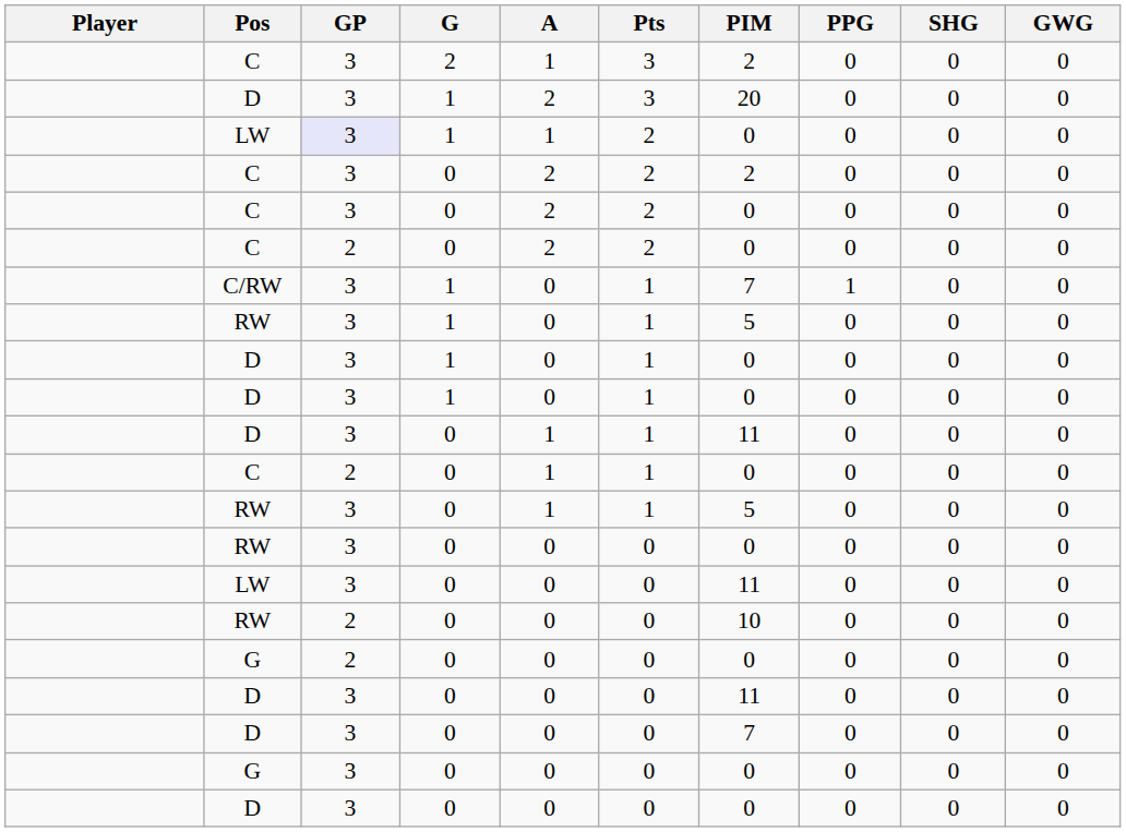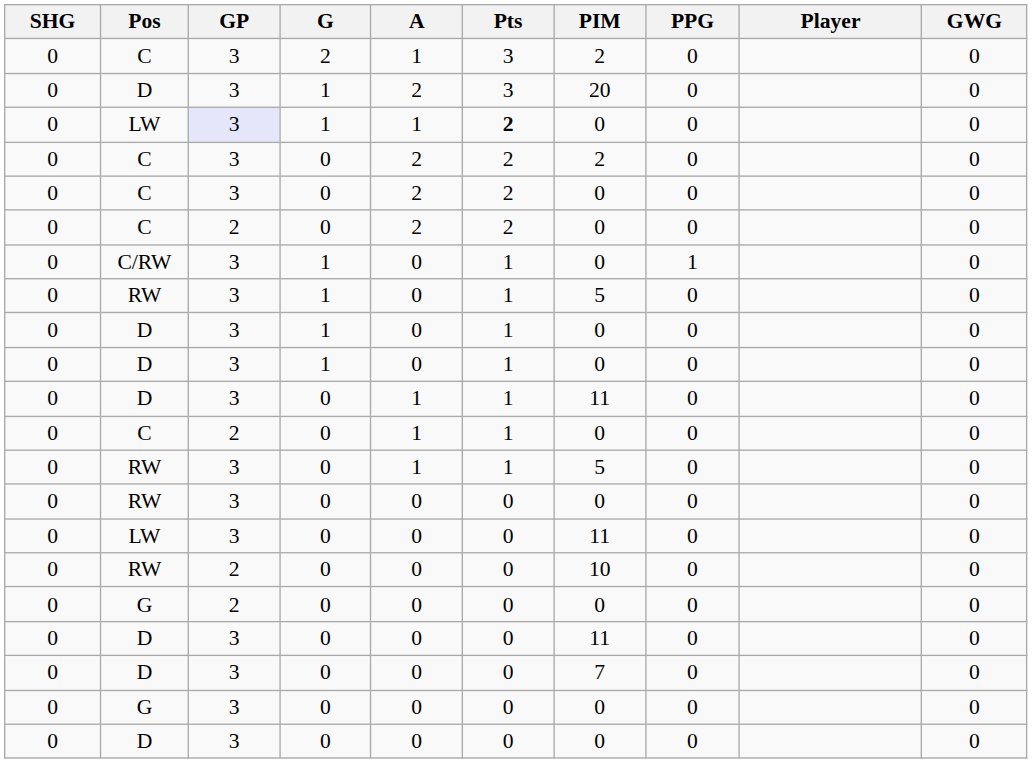 <table class="wikitable sortable" width="60%">
 <tr ALIGN="center">
-<th bgcolor="#DDDDFF" width="10%">Player</th>
+<th bgcolor="#DDDDFF" width="5%" title="Short-handed Goals">SHG</th>
 <th bgcolor="#DDDDFF" width="3%" title="Position">Pos</th>
 <th bgcolor="#DDDDFF" width="5%" title="Games played">GP</th>
 <th bgcolor="#DDDDFF" width="5%" title="Goals">G</th>
 <th bgcolor="#DDDDFF" width="5%" title="Assists">A</th>
 <th bgcolor="#DDDDFF" width="5%" title="Points">Pts</th>
 <th bgcolor="#DDDDFF" width="5%" title="Penalties in Minutes">PIM</th>
 <th bgcolor="#DDDDFF" width="5%" title="Power Play Goals">PPG</th>
-<th bgcolor="#DDDDFF" width="5%" title="Short-handed Goals">SHG</th>
+<th bgcolor="#DDDDFF" width="10%">Player</th>
 <th bgcolor="#DDDDFF" width="5%" title="Game-winning Goals">GWG</th>
 </tr>
 <tr align="center">
-<td align="right"></td>
+<td>0</td>
 <td>C</td>
 <td>3</td>
 <td>2</td>
 <td>1</td>
 <td>3</td>
 <td>2</td>
 <td>0</td>
-<td>0</td>
+<td align="right"></td>
 <td>0</td>
 </tr>
 <tr align="center">
-<td align="right"></td>
+<td>0</td>
 <td>D</td>
 <td>3</td>
 <td>1</td>
 <td>2</td>
 <td>3</td>
 <td>20</td>
 <td>0</td>
-<td>0</td>
+<td align="right"></td>
 <td>0</td>
 </tr>
 <tr align="center">
-<td align="right"></td>
+<td>0</td>
 <td>LW</td>
 <td style="background: lavender;">3</td>
 <td>1</td>
 <td>1</td>
-<td>2</td>
+<td><strong>2</strong></td>
 <td>0</td>
 <td>0</td>
-<td>0</td>
+<td align="right"></td>
 <td>0</td>
 </tr>
 <tr align="center">
-<td align="right"></td>
+<td>0</td>
 <td>C</td>
 <td>3</td>
 <td>0</td>
 <td>2</td>
 <td>2</td>
 <td>2</td>
 <td>0</td>
-<td>0</td>
+<td align="right"></td>
 <td>0</td>
 </tr>
 <tr align="center">
-<td align="right"></td>
+<td>0</td>
 <td>C</td>
 <td>3</td>
 <td>0</td>
 <td>2</td>
 <td>2</td>
 <td>0</td>
 <td>0</td>
-<td>0</td>
+<td align="right"></td>
 <td>0</td>
 </tr>
 <tr align="center">
-<td align="right"></td>
+<td>0</td>
 <td>C</td>
 <td>2</td>
 <td>0</td>
 <td>2</td>
 <td>2</td>
 <td>0</td>
 <td>0</td>
-<td>0</td>
+<td align="right"></td>
 <td>0</td>
 </tr>
 <tr align="center">
-<td align="right"></td>
+<td>0</td>
 <td>C/RW</td>
 <td>3</td>
 <td>1</td>
 <td>0</td>
 <td>1</td>
-<td>7</td>
+<td>0</td>
 <td>1</td>
-<td>0</td>
+<td align="right"></td>
 <td>0</td>
 </tr>
 <tr align="center">
-<td align="right"></td>
+<td>0</td>
 <td>RW</td>
 <td>3</td>
 <td>1</td>
 <td>0</td>
 <td>1</td>
 <td>5</td>
 <td>0</td>
-<td>0</td>
+<td align="right"></td>
 <td>0</td>
 </tr>
 <tr align="center">
-<td align="right"></td>
+<td>0</td>
 <td>D</td>
 <td>3</td>
 <td>1</td>
 <td>0</td>
 <td>1</td>
 <td>0</td>
 <td>0</td>
-<td>0</td>
+<td align="right"></td>
 <td>0</td>
 </tr>
 <tr align="center">
-<td align="right"></td>
+<td>0</td>
 <td>D</td>
 <td>3</td>
 <td>1</td>
 <td>0</td>
 <td>1</td>
 <td>0</td>
 <td>0</td>
-<td>0</td>
+<td align="right"></td>
 <td>0</td>
 </tr>
 <tr align="center">
-<td align="right"></td>
+<td>0</td>
 <td>D</td>
 <td>3</td>
 <td>0</td>
 <td>1</td>
 <td>1</td>
 <td>11</td>
 <td>0</td>
-<td>0</td>
+<td align="right"></td>
 <td>0</td>
 </tr>
 <tr align="center">
-<td align="right"></td>
+<td>0</td>
 <td>C</td>
 <td>2</td>
 <td>0</td>
 <td>1</td>
 <td>1</td>
 <td>0</td>
 <td>0</td>
-<td>0</td>
+<td align="right"></td>
 <td>0</td>
 </tr>
 <tr align="center">
-<td align="right"></td>
+<td>0</td>
 <td>RW</td>
 <td>3</td>
 <td>0</td>
 <td>1</td>
 <td>1</td>
 <td>5</td>
 <td>0</td>
-<td>0</td>
+<td align="right"></td>
 <td>0</td>
 </tr>
 <tr align="center">
-<td align="right"></td>
+<td>0</td>
 <td>RW</td>
 <td>3</td>
 <td>0</td>
 <td>0</td>
 <td>0</td>
 <td>0</td>
 <td>0</td>
-<td>0</td>
+<td align="right"></td>
 <td>0</td>
 </tr>
 <tr align="center">
-<td align="right"></td>
+<td>0</td>
 <td>LW</td>
 <td>3</td>
 <td>0</td>
 <td>0</td>
 <td>0</td>
 <td>11</td>
 <td>0</td>
-<td>0</td>
+<td align="right"></td>
 <td>0</td>
 </tr>
 <tr align="center">
-<td align="right"></td>
+<td>0</td>
 <td>RW</td>
 <td>2</td>
 <td>0</td>
 <td>0</td>
 <td>0</td>
 <td>10</td>
 <td>0</td>
-<td>0</td>
+<td align="right"></td>
 <td>0</td>
 </tr>
 <tr align="center">
-<td align="right"></td>
+<td>0</td>
 <td>G</td>
 <td>2</td>
 <td>0</td>
 <td>0</td>
 <td>0</td>
 <td>0</td>
 <td>0</td>
-<td>0</td>
+<td align="right"></td>
 <td>0</td>
 </tr>
 <tr align="center">
-<td align="right"></td>
+<td>0</td>
 <td>D</td>
 <td>3</td>
 <td>0</td>
 <td>0</td>
 <td>0</td>
 <td>11</td>
 <td>0</td>
-<td>0</td>
+<td align="right"></td>
 <td>0</td>
 </tr>
 <tr align="center">
-<td align="right"></td>
+<td>0</td>
 <td>D</td>
 <td>3</td>
 <td>0</td>
 <td>0</td>
 <td>0</td>
 <td>7</td>
 <td>0</td>
-<td>0</td>
+<td align="right"></td>
 <td>0</td>
 </tr>
 <tr align="center">
-<td align="right"></td>
+<td>0</td>
 <td>G</td>
 <td>3</td>
 <td>0</td>
 <td>0</td>
 <td>0</td>
 <td>0</td>
 <td>0</td>
-<td>0</td>
+<td align="right"></td>
 <td>0</td>
 </tr>
 <tr align="center">
-<td align="right"></td>
+<td>0</td>
 <td>D</td>
 <td>3</td>
 <td>0</td>
 <td>0</td>
 <td>0</td>
 <td>0</td>
 <td>0</td>
-<td>0</td>
+<td align="right"></td>
 <td>0</td>
 </tr>
 </table>
